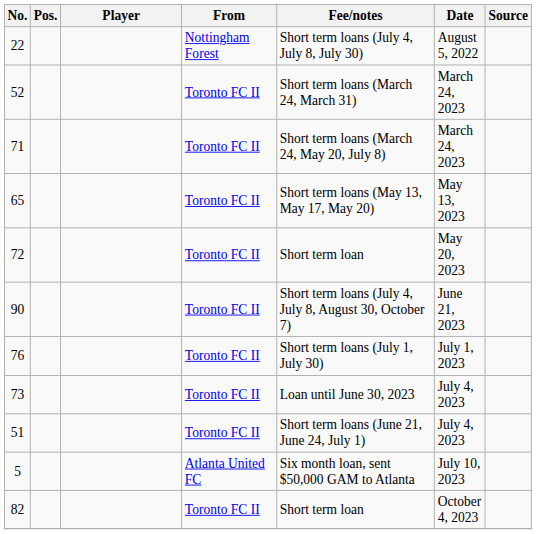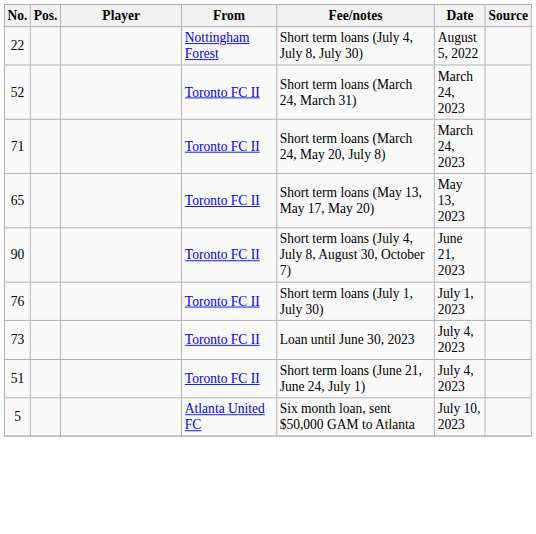 <table class="wikitable sortable" style=" font-size:95%; width:95%; text-align:left;">
 <tr>
 <th>No.</th>
 <th>Pos.</th>
 <th scope="col" style="width: 23%;">Player</th>
 <th scope="col" style="width: 18%;">From</th>
 <th scope="col" style="width: 30%;">Fee/notes</th>
 <th>Date</th>
 <th>Source</th>
 </tr>
 <tr>
 <td align=center>22</td>
 <td align=center></td>
 <td></td>
 <td> <a href='#'>Nottingham Forest</a></td>
 <td>Short term loans (July 4, July 8, July 30)</td>
 <td>August 5, 2022</td>
 <td></td>
 </tr>
 <tr>
 <td align=center>52</td>
 <td align=center></td>
 <td></td>
 <td> <a href='#'>Toronto FC II</a></td>
 <td>Short term loans (March 24, March 31)</td>
 <td>March 24, 2023</td>
 <td></td>
 </tr>
 <tr>
 <td align=center>71</td>
 <td align=center></td>
 <td></td>
 <td> <a href='#'>Toronto FC II</a></td>
 <td>Short term loans (March 24, May 20, July 8)</td>
 <td>March 24, 2023</td>
 <td></td>
 </tr>
 <tr>
 <td align=center>65</td>
 <td align=center></td>
 <td></td>
 <td> <a href='#'>Toronto FC II</a></td>
 <td>Short term loans (May 13, May 17, May 20)</td>
 <td>May 13, 2023</td>
-<td></td>
-</tr>
-<tr>
-<td align=center>72</td>
-<td align=center></td>
-<td></td>
-<td> <a href='#'>Toronto FC II</a></td>
-<td>Short term loan</td>
-<td>May 20, 2023</td>
 <td></td>
 </tr>
 <tr>
 <td align=center>90</td>
 <td align=center></td>
 <td></td>
 <td> <a href='#'>Toronto FC II</a></td>
 <td>Short term loans (July 4, July 8, August 30, October 7)</td>
 <td>June 21, 2023</td>
 <td></td>
 </tr>
 <tr>
 <td align=center>76</td>
 <td align=center></td>
 <td></td>
 <td> <a href='#'>Toronto FC II</a></td>
 <td>Short term loans (July 1, July 30)</td>
 <td>July 1, 2023</td>
 <td></td>
 </tr>
 <tr>
 <td align=center>73</td>
 <td align=center></td>
 <td></td>
 <td> <a href='#'>Toronto FC II</a></td>
 <td>Loan until June 30, 2023</td>
 <td>July 4, 2023</td>
 <td></td>
 </tr>
 <tr>
 <td align=center>51</td>
 <td align=center></td>
 <td></td>
 <td> <a href='#'>Toronto FC II</a></td>
 <td>Short term loans (June 21, June 24, July 1)</td>
 <td>July 4, 2023</td>
 <td></td>
 </tr>
 <tr>
 <td align=center>5</td>
 <td align=center></td>
 <td></td>
 <td> <a href='#'>Atlanta United FC</a></td>
 <td>Six month loan, sent $50,000 GAM to Atlanta</td>
 <td>July 10, 2023</td>
 <td></td>
 </tr>
 <tr>
-<td align=center>82</td>
-<td align=center></td>
-<td></td>
-<td> <a href='#'>Toronto FC II</a></td>
-<td>Short term loan</td>
-<td>October 4, 2023</td>
-<td></td>
-</tr>
-<tr>
 </tr>
 </table>
